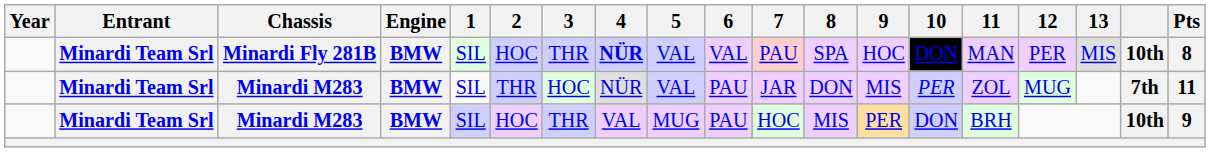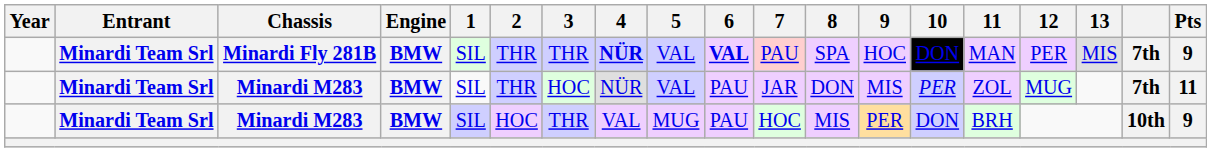 <table class="wikitable" style="text-align:center; font-size:85%">
 <tr>
 <th>Year</th>
 <th>Entrant</th>
 <th>Chassis</th>
 <th>Engine</th>
 <th>1</th>
 <th>2</th>
 <th>3</th>
 <th>4</th>
 <th>5</th>
 <th>6</th>
 <th>7</th>
 <th>8</th>
 <th>9</th>
 <th>10</th>
 <th>11</th>
 <th>12</th>
 <th>13</th>
 <th></th>
 <th>Pts</th>
 </tr>
 <tr>
 <td></td>
 <th nowrap><a href='#'>Minardi Team Srl</a></th>
 <th nowrap><a href='#'>Minardi Fly 281B</a></th>
 <th nowrap><a href='#'>BMW</a></th>
 <td style="background:#DFFFDF;"><a href='#'>SIL</a><br></td>
-<td style="background:#CFCFFF;"><a href='#'>HOC</a><br></td>
+<td style="background:#CFCFFF;"><a href='#'>THR</a><br></td>
 <td style="background:#CFCFFF;"><a href='#'>THR</a><br></td>
 <td style="background:#CFCFFF;"><strong><a href='#'>NÜR</a><br></strong></td>
 <td style="background:#CFCFFF;"><a href='#'>VAL</a><br></td>
-<td style="background:#EFCFFF;"><a href='#'>VAL</a><br></td>
+<td style="background:#EFCFFF;"><strong><a href='#'>VAL</a><br></strong></td>
 <td style="background:#FFCFCF;"><a href='#'>PAU</a><br></td>
 <td style="background:#EFCFFF;"><a href='#'>SPA</a><br></td>
 <td style="background:#EFCFFF;"><a href='#'>HOC</a><br></td>
 <td style="background:#000000; color: #ffffff"><a href='#'><span>DON</span></a><br></td>
 <td style="background:#EFCFFF;"><a href='#'>MAN</a><br></td>
 <td style="background:#EFCFFF;"><a href='#'>PER</a><br></td>
 <td style="background:#DFDFDF;"><a href='#'>MIS</a><br></td>
-<th>10th</th>
-<th>8</th>
+<th>7th</th>
+<th>9</th>
 </tr>
 <tr>
 <td></td>
 <th nowrap><a href='#'>Minardi Team Srl</a></th>
 <th nowrap><a href='#'>Minardi M283</a></th>
 <th nowrap><a href='#'>BMW</a></th>
 <td><a href='#'>SIL</a></td>
 <td style="background:#CFCFFF;"><a href='#'>THR</a><br></td>
 <td style="background:#DFFFDF;"><a href='#'>HOC</a><br></td>
 <td style="background:#DFDFDF;"><a href='#'>NÜR</a><br></td>
 <td style="background:#CFCFFF;"><a href='#'>VAL</a><br></td>
 <td style="background:#EFCFFF;"><a href='#'>PAU</a><br></td>
 <td style="background:#EFCFFF;"><a href='#'>JAR</a><br></td>
 <td style="background:#EFCFFF;"><a href='#'>DON</a><br></td>
 <td style="background:#EFCFFF;"><a href='#'>MIS</a><br></td>
 <td style="background:#CFCFFF;"><em><a href='#'>PER</a></em><br></td>
 <td style="background:#EFCFFF;"><a href='#'>ZOL</a><br></td>
 <td style="background:#DFFFDF;"><a href='#'>MUG</a><br></td>
 <td></td>
 <th>7th</th>
 <th>11</th>
 </tr>
 <tr>
 <td></td>
 <th nowrap><a href='#'>Minardi Team Srl</a></th>
 <th nowrap><a href='#'>Minardi M283</a></th>
 <th nowrap><a href='#'>BMW</a></th>
 <td style="background:#CFCFFF;"><a href='#'>SIL</a><br></td>
 <td style="background:#EFCFFF;"><a href='#'>HOC</a><br></td>
 <td style="background:#CFCFFF;"><a href='#'>THR</a><br></td>
 <td style="background:#EFCFFF;"><a href='#'>VAL</a><br></td>
 <td style="background:#EFCFFF;"><a href='#'>MUG</a><br></td>
 <td style="background:#EFCFFF;"><a href='#'>PAU</a><br></td>
 <td style="background:#DFFFDF;"><a href='#'>HOC</a><br></td>
 <td style="background:#EFCFFF;"><a href='#'>MIS</a><br></td>
 <td style="background:#FFDF9F;"><a href='#'>PER</a><br></td>
 <td style="background:#CFCFFF;"><a href='#'>DON</a><br></td>
 <td style="background:#DFFFDF;"><a href='#'>BRH</a><br></td>
 <td colspan=2></td>
 <th>10th</th>
 <th>9</th>
 </tr>
 <tr>
 <th colspan="19"></th>
 </tr>
 </table>
